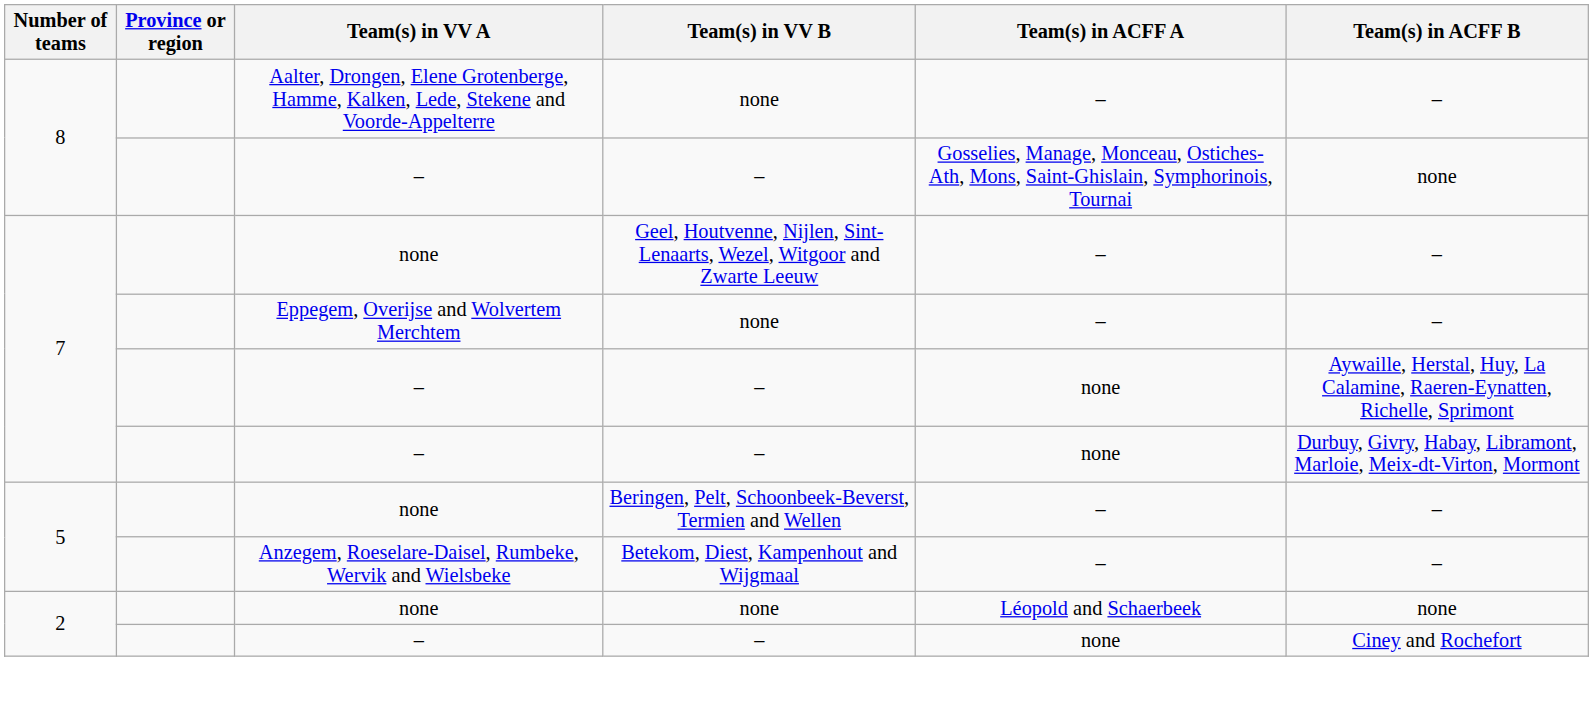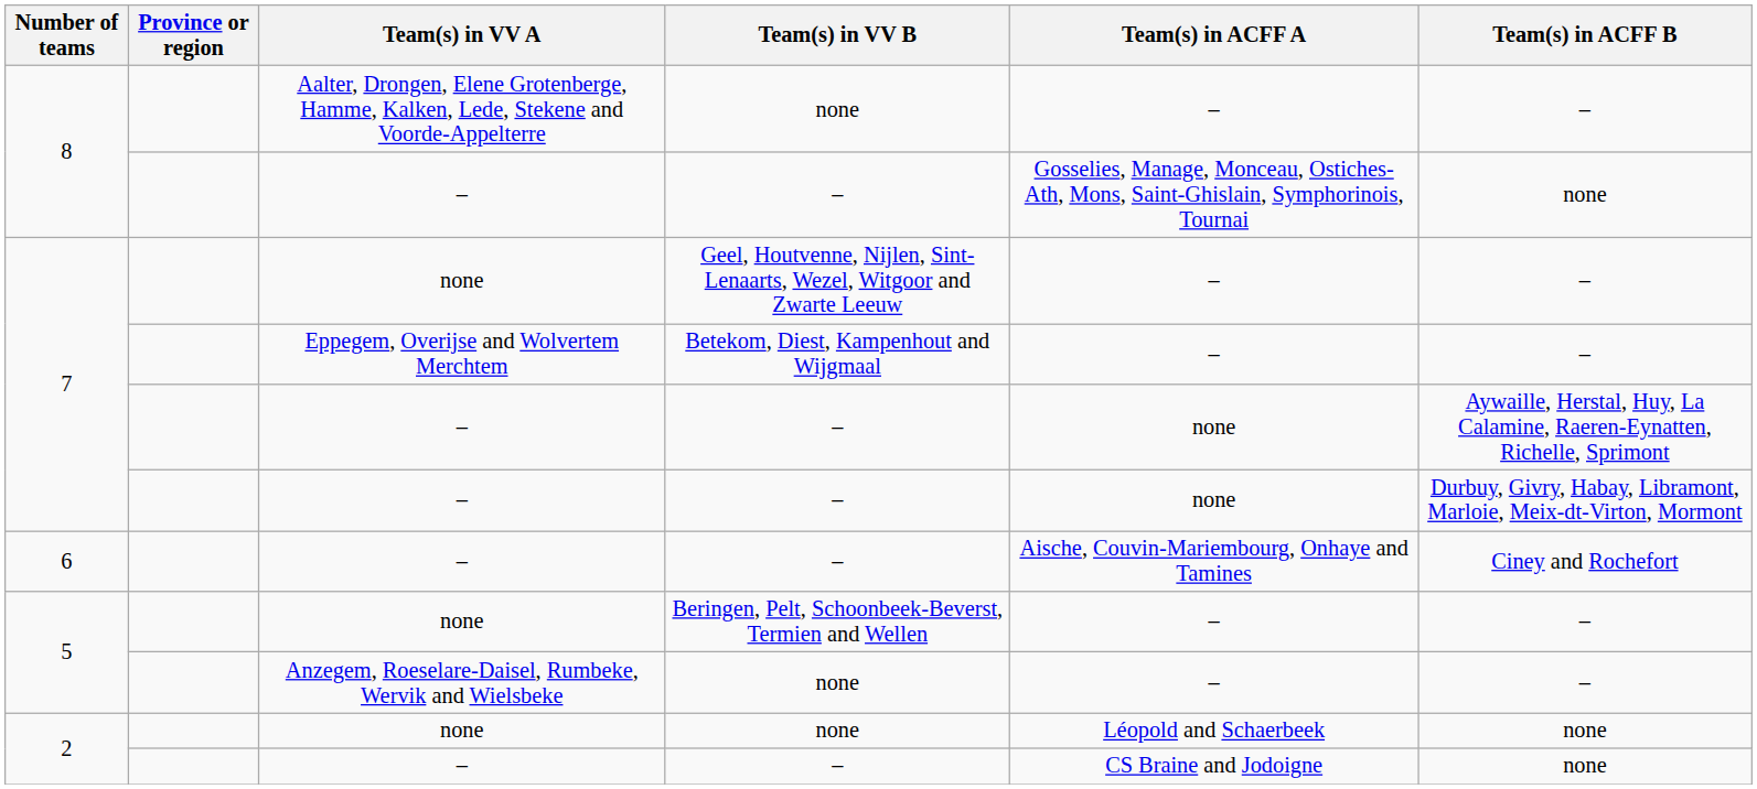 <table class="wikitable" style="text-align:center">
 <tr>
 <th>Number of teams</th>
 <th><a href='#'>Province</a> or region</th>
 <th>Team(s) in VV A</th>
 <th>Team(s) in VV B</th>
 <th>Team(s) in ACFF A</th>
 <th>Team(s) in ACFF B</th>
 </tr>
 <tr>
 <td rowspan="2">8</td>
 <td align="left"></td>
 <td><a href='#'>Aalter</a>, <a href='#'>Drongen</a>, <a href='#'>Elene Grotenberge</a>, <a href='#'>Hamme</a>, <a href='#'>Kalken</a>, <a href='#'>Lede</a>, <a href='#'>Stekene</a> and <a href='#'>Voorde-Appelterre</a></td>
 <td>none</td>
 <td>–</td>
 <td>–</td>
 </tr>
 <tr>
 <td align="left"></td>
 <td>–</td>
 <td>–</td>
 <td><a href='#'>Gosselies</a>, <a href='#'>Manage</a>, <a href='#'>Monceau</a>, <a href='#'>Ostiches-Ath</a>, <a href='#'>Mons</a>, <a href='#'>Saint-Ghislain</a>, <a href='#'>Symphorinois</a>, <a href='#'>Tournai</a></td>
 <td>none</td>
 </tr>
 <tr>
 <td rowspan="4">7</td>
 <td align="left"></td>
 <td>none</td>
 <td><a href='#'>Geel</a>, <a href='#'>Houtvenne</a>, <a href='#'>Nijlen</a>, <a href='#'>Sint-Lenaarts</a>, <a href='#'>Wezel</a>, <a href='#'>Witgoor</a> and <a href='#'>Zwarte Leeuw</a></td>
 <td>–</td>
 <td>–</td>
 </tr>
 <tr>
 <td align="left"></td>
 <td><a href='#'>Eppegem</a>, <a href='#'>Overijse</a> and <a href='#'>Wolvertem Merchtem</a></td>
-<td>none</td>
+<td><a href='#'>Betekom</a>, <a href='#'>Diest</a>, <a href='#'>Kampenhout</a> and <a href='#'>Wijgmaal</a></td>
 <td>–</td>
 <td>–</td>
 </tr>
 <tr>
 <td align="left"></td>
 <td>–</td>
 <td>–</td>
 <td>none</td>
 <td><a href='#'>Aywaille</a>, <a href='#'>Herstal</a>, <a href='#'>Huy</a>, <a href='#'>La Calamine</a>, <a href='#'>Raeren-Eynatten</a>, <a href='#'>Richelle</a>, <a href='#'>Sprimont</a></td>
 </tr>
 <tr>
 <td align="left"></td>
 <td>–</td>
 <td>–</td>
 <td>none</td>
 <td><a href='#'>Durbuy</a>, <a href='#'>Givry</a>, <a href='#'>Habay</a>, <a href='#'>Libramont</a>, <a href='#'>Marloie</a>, <a href='#'>Meix-dt-Virton</a>, <a href='#'>Mormont</a></td>
 </tr>
 <tr>
+<td rowspan="1">6</td>
+<td align="left"></td>
+<td>–</td>
+<td>–</td>
+<td><a href='#'>Aische</a>, <a href='#'>Couvin-Mariembourg</a>, <a href='#'>Onhaye</a> and <a href='#'>Tamines</a></td>
+<td><a href='#'>Ciney</a> and <a href='#'>Rochefort</a></td>
+</tr>
+<tr>
 <td rowspan="2">5</td>
 <td align="left"></td>
 <td>none</td>
 <td><a href='#'>Beringen</a>, <a href='#'>Pelt</a>, <a href='#'>Schoonbeek-Beverst</a>, <a href='#'>Termien</a> and <a href='#'>Wellen</a></td>
 <td>–</td>
 <td>–</td>
 </tr>
 <tr>
 <td align="left"></td>
 <td><a href='#'>Anzegem</a>, <a href='#'>Roeselare-Daisel</a>, <a href='#'>Rumbeke</a>, <a href='#'>Wervik</a> and <a href='#'>Wielsbeke</a></td>
-<td><a href='#'>Betekom</a>, <a href='#'>Diest</a>, <a href='#'>Kampenhout</a> and <a href='#'>Wijgmaal</a></td>
+<td>none</td>
 <td>–</td>
 <td>–</td>
 </tr>
 <tr>
 <td rowspan="2">2</td>
 <td align="left"></td>
 <td>none</td>
 <td>none</td>
 <td><a href='#'>Léopold</a> and <a href='#'>Schaerbeek</a></td>
 <td>none</td>
 </tr>
 <tr>
 <td align="left"></td>
 <td>–</td>
 <td>–</td>
+<td><a href='#'>CS Braine</a> and <a href='#'>Jodoigne</a></td>
 <td>none</td>
-<td><a href='#'>Ciney</a> and <a href='#'>Rochefort</a></td>
 </tr>
 </table>
